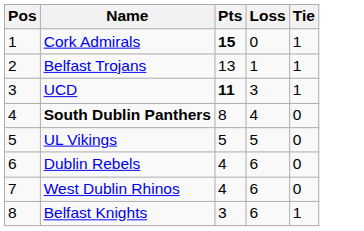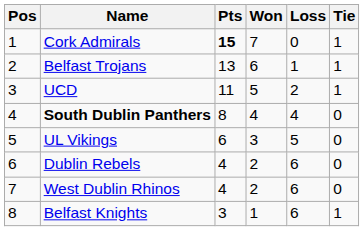 <table class="wikitable">
 <tr>
 <th>Pos</th>
 <th>Name</th>
 <th>Pts</th>
+<th>Won</th>
 <th>Loss</th>
 <th>Tie</th>
 </tr>
 <tr>
 <td>1</td>
 <td><a href='#'>Cork Admirals</a></td>
 <td><strong>15</strong></td>
+<td>7</td>
 <td>0</td>
 <td>1</td>
 </tr>
 <tr>
 <td>2</td>
 <td><a href='#'>Belfast Trojans</a></td>
 <td>13</td>
+<td>6</td>
 <td>1</td>
 <td>1</td>
 </tr>
 <tr>
 <td>3</td>
 <td><a href='#'>UCD</a></td>
-<td><strong>11</strong></td>
-<td>3</td>
+<td>11</td>
+<td>5</td>
+<td>2</td>
 <td>1</td>
 </tr>
 <tr>
 <td>4</td>
 <td><strong>South Dublin Panthers</strong></td>
 <td>8</td>
 <td>4</td>
+<td>4</td>
 <td>0</td>
 </tr>
 <tr>
 <td>5</td>
 <td><a href='#'>UL Vikings</a></td>
-<td>5</td>
+<td>6</td>
+<td>3</td>
 <td>5</td>
 <td>0</td>
 </tr>
 <tr>
 <td>6</td>
 <td><a href='#'>Dublin Rebels</a></td>
 <td>4</td>
+<td>2</td>
 <td>6</td>
 <td>0</td>
 </tr>
 <tr>
 <td>7</td>
 <td><a href='#'>West Dublin Rhinos</a></td>
 <td>4</td>
+<td>2</td>
 <td>6</td>
 <td>0</td>
 </tr>
 <tr>
 <td>8</td>
 <td><a href='#'>Belfast Knights</a></td>
 <td>3</td>
+<td>1</td>
 <td>6</td>
 <td>1</td>
 </tr>
 </table>
